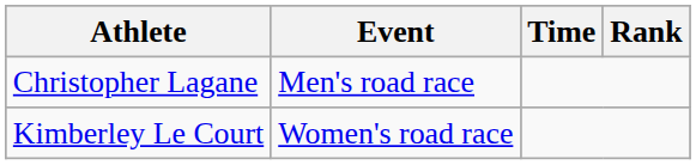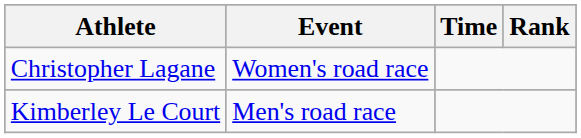 <table class=wikitable style=font-size:95%;text-align:center>
 <tr>
 <th>Athlete</th>
 <th>Event</th>
 <th>Time</th>
 <th>Rank</th>
 </tr>
 <tr align=center>
 <td align=left><a href='#'>Christopher Lagane</a></td>
-<td align=left><a href='#'>Men's road race</a></td>
+<td align=left><a href='#'>Women's road race</a></td>
 <td colspan=2></td>
 </tr>
 <tr align=center>
 <td align=left><a href='#'>Kimberley Le Court</a></td>
-<td align=left><a href='#'>Women's road race</a></td>
+<td align=left><a href='#'>Men's road race</a></td>
 <td colspan=2></td>
 </tr>
 </table>
